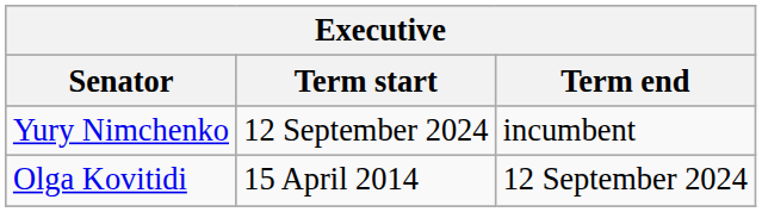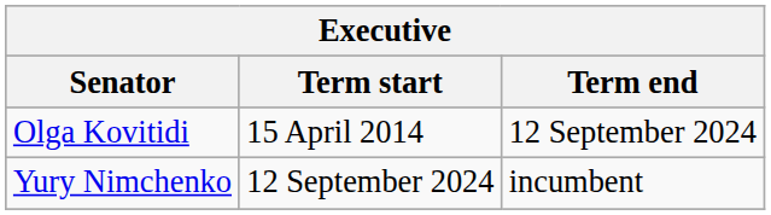 <table class="wikitable sortable">
 <tr>
 <th colspan=3>Executive</th>
 </tr>
 <tr>
 <th>Senator</th>
 <th>Term start</th>
 <th>Term end</th>
 </tr>
 <tr>
+<td><a href='#'>Olga Kovitidi</a></td>
+<td>15 April 2014</td>
+<td>12 September 2024</td>
+</tr>
+<tr>
 <td><a href='#'>Yury Nimchenko</a></td>
 <td>12 September 2024</td>
 <td>incumbent</td>
 </tr>
-<tr>
-<td><a href='#'>Olga Kovitidi</a></td>
-<td>15 April 2014</td>
-<td>12 September 2024</td>
-</tr>
 </table>
